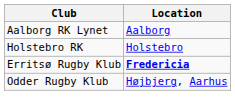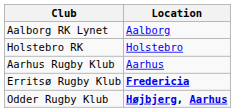 <table class="wikitable">
 <tr>
 <th>Club</th>
 <th>Location</th>
 </tr>
 <tr>
 <td>Aalborg RK Lynet</td>
 <td><a href='#'>Aalborg</a></td>
 </tr>
 <tr>
 <td>Holstebro RK</td>
 <td><a href='#'>Holstebro</a></td>
 </tr>
 <tr>
+<td>Aarhus Rugby Klub</td>
+<td><a href='#'>Aarhus</a></td>
+</tr>
+<tr>
 <td>Erritsø Rugby Klub</td>
 <td><strong><a href='#'>Fredericia</a></strong></td>
 </tr>
 <tr>
 <td>Odder Rugby Klub</td>
-<td><a href='#'>Højbjerg</a>, <a href='#'>Aarhus</a></td>
+<td><strong><a href='#'>Højbjerg</a>, <a href='#'>Aarhus</a></strong></td>
 </tr>
 </table>
